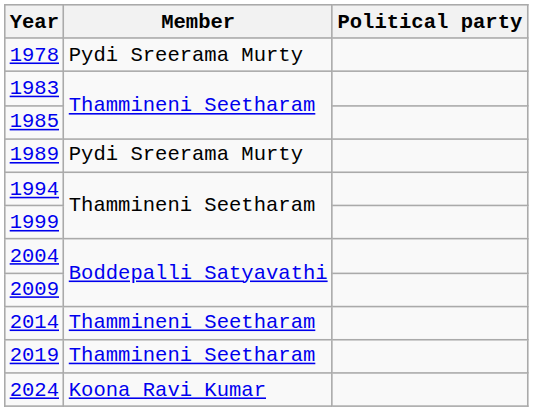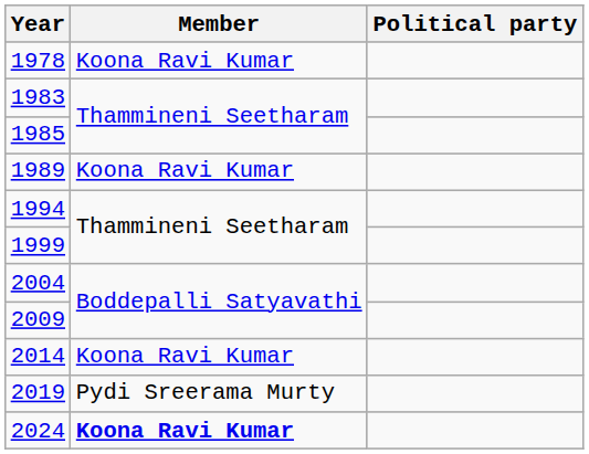 <table class="wikitable sortable">
 <tr>
 <th>Year</th>
 <th>Member</th>
 <th colspan="2">Political party</th>
 </tr>
 <tr>
 <td><a href='#'>1978</a></td>
-<td>Pydi Sreerama Murty</td>
+<td><a href='#'>Koona Ravi Kumar</a></td>
 <td></td>
 </tr>
 <tr>
 <td><a href='#'>1983</a></td>
 <td rowspan=2><a href='#'>Thammineni Seetharam</a></td>
 <td></td>
 </tr>
 <tr>
 <td><a href='#'>1985</a></td>
 </tr>
 <tr>
 <td><a href='#'>1989</a></td>
-<td>Pydi Sreerama Murty</td>
+<td><a href='#'>Koona Ravi Kumar</a></td>
 <td></td>
 </tr>
 <tr>
 <td><a href='#'>1994</a></td>
 <td rowspan=2>Thammineni Seetharam</td>
 <td></td>
 </tr>
 <tr>
 <td><a href='#'>1999</a></td>
 </tr>
 <tr>
 <td><a href='#'>2004</a></td>
 <td rowspan=2><a href='#'>Boddepalli Satyavathi</a></td>
 <td></td>
 </tr>
 <tr>
 <td><a href='#'>2009</a></td>
 </tr>
 <tr>
 <td><a href='#'>2014</a></td>
-<td><a href='#'>Thammineni Seetharam</a></td>
+<td><a href='#'>Koona Ravi Kumar</a></td>
 <td></td>
 </tr>
 <tr>
 <td><a href='#'>2019</a></td>
-<td><a href='#'>Thammineni Seetharam</a></td>
+<td>Pydi Sreerama Murty</td>
 <td></td>
 </tr>
 <tr>
 <td><a href='#'>2024</a></td>
-<td><a href='#'>Koona Ravi Kumar</a></td>
+<td><strong><a href='#'>Koona Ravi Kumar</a></strong></td>
 <td></td>
 </tr>
 </table>
